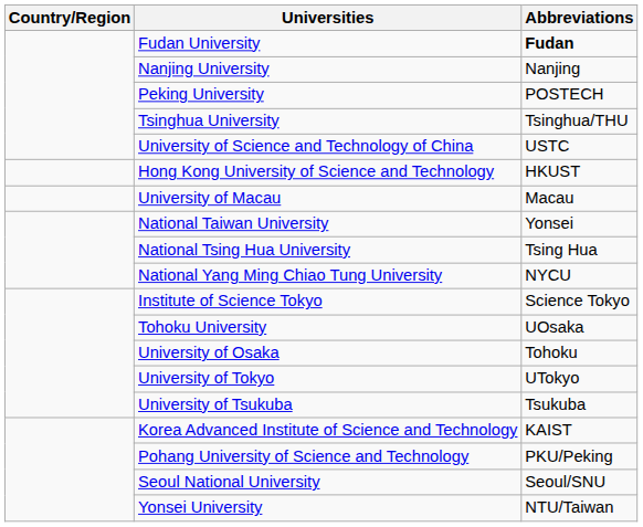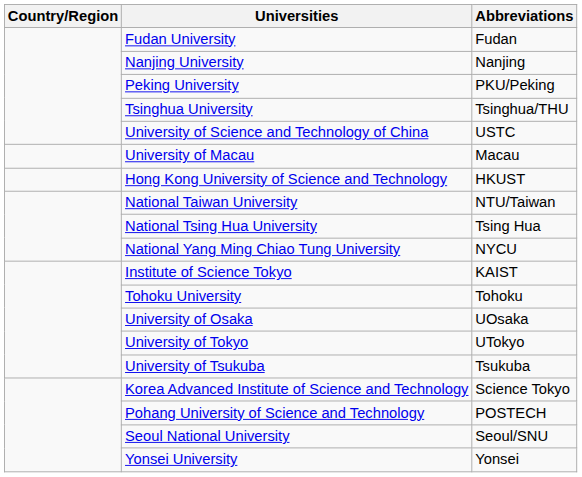 <table class="wikitable">
 <tr>
 <th>Country/Region</th>
 <th>Universities</th>
 <th>Abbreviations</th>
 </tr>
 <tr>
 <td rowspan="5"></td>
 <td><a href='#'>Fudan University</a></td>
-<td><strong>Fudan</strong></td>
+<td>Fudan</td>
 </tr>
 <tr>
 <td><a href='#'>Nanjing University</a></td>
 <td>Nanjing</td>
 </tr>
 <tr>
 <td><a href='#'>Peking University</a></td>
-<td>POSTECH</td>
+<td>PKU/Peking</td>
 </tr>
 <tr>
 <td><a href='#'>Tsinghua University</a></td>
 <td>Tsinghua/THU</td>
 </tr>
 <tr>
 <td><a href='#'>University of Science and Technology of China</a></td>
 <td>USTC</td>
 </tr>
 <tr>
 <td></td>
+<td><a href='#'>University of Macau</a></td>
+<td>Macau</td>
+</tr>
+<tr>
+<td></td>
 <td><a href='#'>Hong Kong University of Science and Technology</a></td>
 <td>HKUST</td>
 </tr>
 <tr>
-<td></td>
-<td><a href='#'>University of Macau</a></td>
-<td>Macau</td>
-</tr>
-<tr>
 <td rowspan="3"></td>
 <td><a href='#'>National Taiwan University</a></td>
-<td>Yonsei</td>
+<td>NTU/Taiwan</td>
 </tr>
 <tr>
 <td><a href='#'>National Tsing Hua University</a></td>
 <td>Tsing Hua</td>
 </tr>
 <tr>
 <td><a href='#'>National Yang Ming Chiao Tung University</a></td>
 <td>NYCU</td>
 </tr>
 <tr>
 <td rowspan="5"></td>
 <td><a href='#'>Institute of Science Tokyo</a></td>
-<td>Science Tokyo</td>
+<td>KAIST</td>
 </tr>
 <tr>
 <td><a href='#'>Tohoku University</a></td>
-<td>UOsaka</td>
+<td>Tohoku</td>
 </tr>
 <tr>
 <td><a href='#'>University of Osaka</a></td>
-<td>Tohoku</td>
+<td>UOsaka</td>
 </tr>
 <tr>
 <td><a href='#'>University of Tokyo</a></td>
 <td>UTokyo</td>
 </tr>
 <tr>
 <td><a href='#'>University of Tsukuba</a></td>
 <td>Tsukuba</td>
 </tr>
 <tr>
 <td rowspan="4"></td>
 <td><a href='#'>Korea Advanced Institute of Science and Technology</a></td>
-<td>KAIST</td>
+<td>Science Tokyo</td>
 </tr>
 <tr>
 <td><a href='#'>Pohang University of Science and Technology</a></td>
-<td>PKU/Peking</td>
+<td>POSTECH</td>
 </tr>
 <tr>
 <td><a href='#'>Seoul National University</a></td>
 <td>Seoul/SNU</td>
 </tr>
 <tr>
 <td><a href='#'>Yonsei University</a></td>
-<td>NTU/Taiwan</td>
+<td>Yonsei</td>
 </tr>
 </table>
